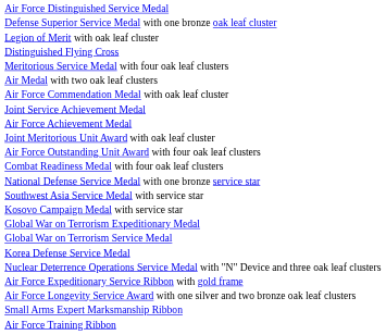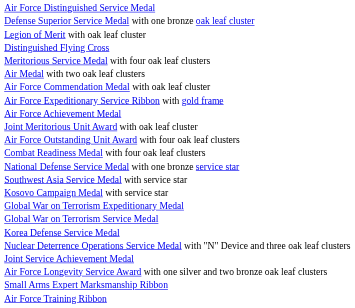 <table>
 <tr>
 <td></td>
 <td><a href='#'>Air Force Distinguished Service Medal</a></td>
 </tr>
 <tr>
 <td></td>
 <td><a href='#'>Defense Superior Service Medal</a> with one bronze <a href='#'>oak leaf cluster</a></td>
 </tr>
 <tr>
 <td></td>
 <td><a href='#'>Legion of Merit</a> with oak leaf cluster</td>
 </tr>
 <tr>
 <td></td>
 <td><a href='#'>Distinguished Flying Cross</a></td>
 </tr>
 <tr>
 <td><span></span><span></span><span></span><span></span></td>
 <td><a href='#'>Meritorious Service Medal</a> with four oak leaf clusters</td>
 </tr>
 <tr>
 <td><span></span><span></span></td>
 <td><a href='#'>Air Medal</a> with two oak leaf clusters</td>
 </tr>
 <tr>
 <td></td>
 <td><a href='#'>Air Force Commendation Medal</a> with oak leaf cluster</td>
 </tr>
 <tr>
 <td></td>
-<td><a href='#'>Joint Service Achievement Medal</a></td>
+<td><a href='#'>Air Force Expeditionary Service Ribbon</a> with <a href='#'>gold frame</a></td>
 </tr>
 <tr>
 <td></td>
 <td><a href='#'>Air Force Achievement Medal</a></td>
 </tr>
 <tr>
 <td></td>
 <td><a href='#'>Joint Meritorious Unit Award</a> with oak leaf cluster</td>
 </tr>
 <tr>
 <td><span></span><span></span><span></span><span></span></td>
 <td><a href='#'>Air Force Outstanding Unit Award</a> with four oak leaf clusters</td>
 </tr>
 <tr>
 <td><span></span><span></span><span></span><span></span></td>
 <td><a href='#'>Combat Readiness Medal</a> with four oak leaf clusters</td>
 </tr>
 <tr>
 <td></td>
 <td><a href='#'>National Defense Service Medal</a> with one bronze <a href='#'>service star</a></td>
 </tr>
 <tr>
 <td></td>
 <td><a href='#'>Southwest Asia Service Medal</a> with service star</td>
 </tr>
 <tr>
 <td></td>
 <td><a href='#'>Kosovo Campaign Medal</a> with service star</td>
 </tr>
 <tr>
 <td></td>
 <td><a href='#'>Global War on Terrorism Expeditionary Medal</a></td>
 </tr>
 <tr>
 <td></td>
 <td><a href='#'>Global War on Terrorism Service Medal</a></td>
 </tr>
 <tr>
 <td></td>
 <td><a href='#'>Korea Defense Service Medal</a></td>
 </tr>
 <tr>
 <td><span></span><span></span><span></span><span></span></td>
 <td><a href='#'>Nuclear Deterrence Operations Service Medal</a> with "N" Device and three oak leaf clusters</td>
 </tr>
 <tr>
 <td></td>
-<td><a href='#'>Air Force Expeditionary Service Ribbon</a> with <a href='#'>gold frame</a></td>
+<td><a href='#'>Joint Service Achievement Medal</a></td>
 </tr>
 <tr>
 <td><span></span><span></span><span></span></td>
 <td><a href='#'>Air Force Longevity Service Award</a> with one silver and two bronze oak leaf clusters</td>
 </tr>
 <tr>
 <td></td>
 <td><a href='#'>Small Arms Expert Marksmanship Ribbon</a></td>
 </tr>
 <tr>
 <td></td>
 <td><a href='#'>Air Force Training Ribbon</a></td>
 </tr>
 </table>
